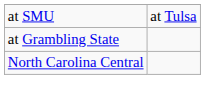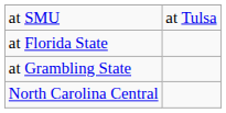 <table class="wikitable">
 <tr>
 </tr>
 <tr>
 <td>at <a href='#'>SMU</a></td>
 <td>at <a href='#'>Tulsa</a></td>
+</tr>
+<tr>
+<td>at <a href='#'>Florida State</a></td>
+<td></td>
 </tr>
 <tr>
 <td>at <a href='#'>Grambling State</a></td>
 <td></td>
 </tr>
 <tr>
 <td><a href='#'>North Carolina Central</a></td>
 <td></td>
 </tr>
 </table>
